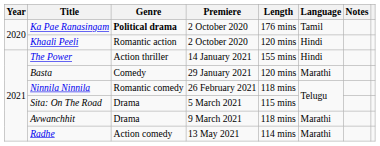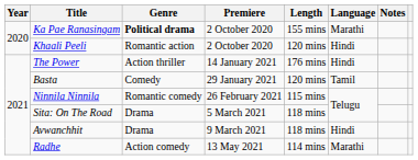 <table class="wikitable sortable">
 <tr>
 <th>Year</th>
 <th>Title</th>
 <th>Genre</th>
 <th>Premiere</th>
 <th>Length</th>
 <th>Language</th>
 <th>Notes</th>
 <th class="unsortable"></th>
 </tr>
 <tr>
 <td rowspan="2">2020</td>
 <td><em><a href='#'>Ka Pae Ranasingam</a></em></td>
 <td><strong>Political drama</strong></td>
 <td>2 October 2020</td>
-<td>176 mins</td>
-<td>Tamil</td>
+<td>155 mins</td>
+<td>Marathi</td>
 <td></td>
 <td></td>
 </tr>
 <tr>
 <td><em><a href='#'>Khaali Peeli</a></em></td>
 <td>Romantic action</td>
 <td>2 October 2020</td>
 <td>120 mins</td>
 <td>Hindi</td>
 <td></td>
 <td></td>
 </tr>
 <tr>
 <td rowspan="6">2021</td>
 <td><em><a href='#'>The Power</a></em></td>
 <td>Action thriller</td>
 <td>14 January 2021</td>
-<td>155 mins</td>
+<td>176 mins</td>
 <td>Hindi</td>
 <td></td>
 <td></td>
 </tr>
 <tr>
 <td><em>Basta</em></td>
 <td>Comedy</td>
 <td>29 January 2021</td>
 <td>120 mins</td>
-<td>Marathi</td>
+<td>Tamil</td>
 <td></td>
 <td></td>
 </tr>
 <tr>
 <td><em><a href='#'>Ninnila Ninnila</a></em></td>
 <td>Romantic comedy</td>
 <td>26 February 2021</td>
-<td>118 mins</td>
+<td>115 mins</td>
 <td rowspan="2">Telugu</td>
 <td></td>
 <td></td>
 </tr>
 <tr>
 <td><em>Sita: On The Road</em></td>
 <td>Drama</td>
 <td>5 March 2021</td>
-<td>115 mins</td>
+<td>118 mins</td>
 <td></td>
 <td></td>
 </tr>
 <tr>
 <td><em>Avwanchhit</em></td>
 <td>Drama</td>
 <td>9 March 2021</td>
 <td>118 mins</td>
-<td>Marathi</td>
+<td>Hindi</td>
 <td></td>
 <td></td>
 </tr>
 <tr>
 <td><em><a href='#'>Radhe</a></em></td>
 <td>Action comedy</td>
 <td>13 May 2021</td>
 <td>114 mins</td>
 <td>Marathi</td>
 <td></td>
 <td></td>
 </tr>
 </table>
